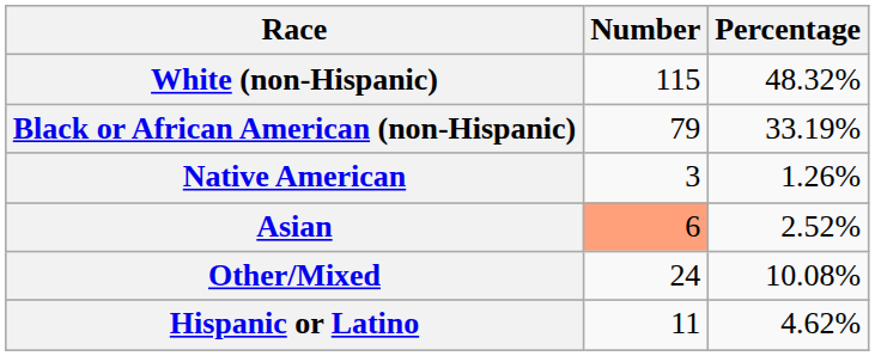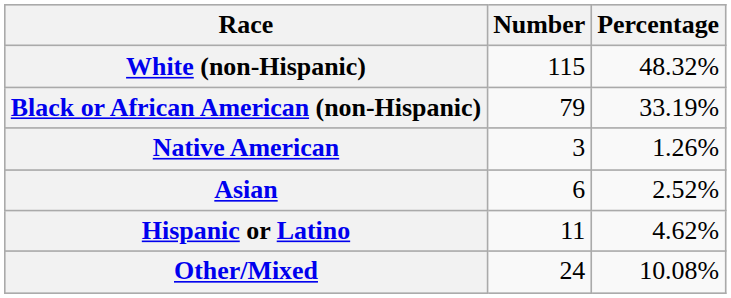 <table class="wikitable" style="text-align:right">
 <tr>
 <th scope="col">Race</th>
 <th scope="col">Number</th>
 <th scope="col">Percentage</th>
 </tr>
 <tr>
 <th scope="row"><a href='#'>White</a> (non-Hispanic)</th>
 <td>115</td>
 <td>48.32%</td>
 </tr>
 <tr>
 <th scope="row"><a href='#'>Black or African American</a> (non-Hispanic)</th>
 <td>79</td>
 <td>33.19%</td>
 </tr>
 <tr>
 <th scope="row"><a href='#'>Native American</a></th>
 <td>3</td>
 <td>1.26%</td>
 </tr>
 <tr>
 <th scope="row"><a href='#'>Asian</a></th>
-<td style="background: lightsalmon;">6</td>
+<td>6</td>
 <td>2.52%</td>
+</tr>
+<tr>
+<th scope="row"><a href='#'>Hispanic</a> or <a href='#'>Latino</a></th>
+<td>11</td>
+<td>4.62%</td>
 </tr>
 <tr>
 <th scope="row"><a href='#'>Other/Mixed</a></th>
 <td>24</td>
 <td>10.08%</td>
 </tr>
-<tr>
-<th scope="row"><a href='#'>Hispanic</a> or <a href='#'>Latino</a></th>
-<td>11</td>
-<td>4.62%</td>
-</tr>
 </table>
